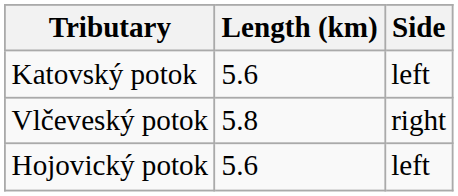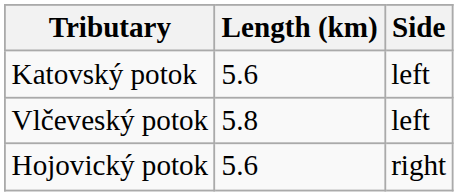 <table class="wikitable">
 <tr>
 <th>Tributary</th>
 <th>Length (km)</th>
 <th>Side</th>
 </tr>
 <tr>
 <td>Katovský potok</td>
 <td>5.6</td>
 <td>left</td>
 </tr>
 <tr>
 <td>Vlčeveský potok</td>
 <td>5.8</td>
-<td>right</td>
+<td>left</td>
 </tr>
 <tr>
 <td>Hojovický potok</td>
 <td>5.6</td>
-<td>left</td>
+<td>right</td>
 </tr>
 </table>
